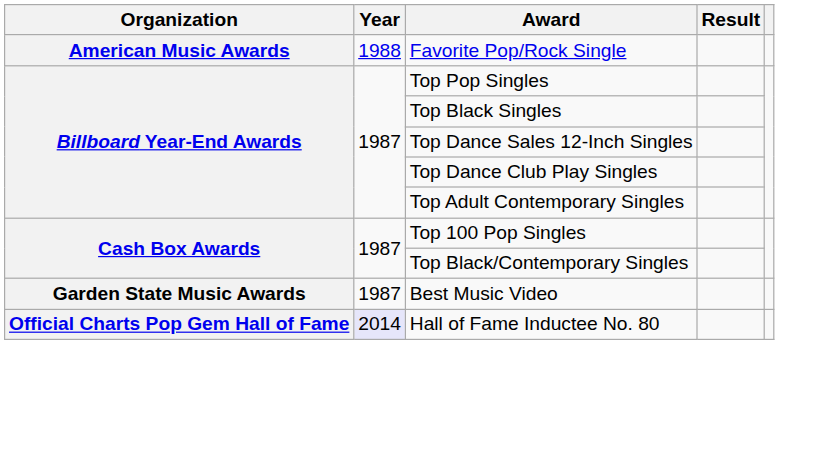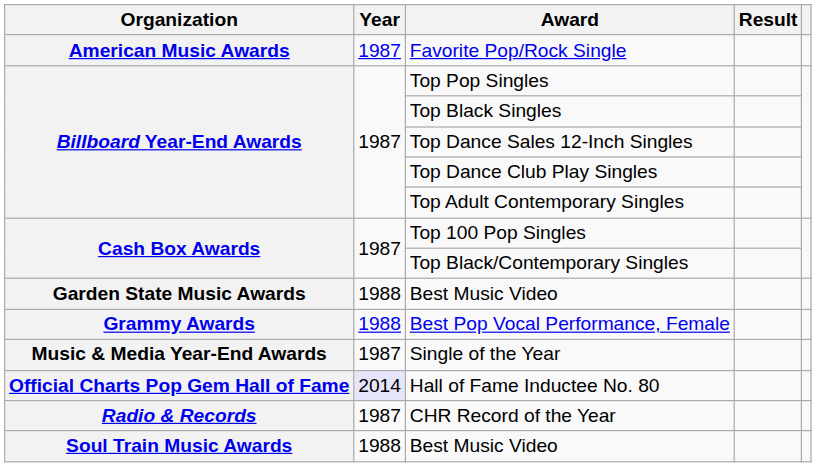 <table class="wikitable sortable plainrowheaders" style="text-align:center;">
 <tr>
 <th scope="col">Organization</th>
 <th scope="col">Year</th>
 <th scope="col">Award</th>
 <th>Result</th>
 <th class="unsortable"></th>
 </tr>
 <tr>
 <th scope="row"><a href='#'>American Music Awards</a></th>
-<td><a href='#'>1988</a></td>
+<td><a href='#'>1987</a></td>
 <td align="left"><a href='#'>Favorite Pop/Rock Single</a></td>
 <td></td>
 <td></td>
 </tr>
 <tr>
 <th rowspan="5" scope="row"><a href='#'><em>Billboard</em> Year-End Awards</a></th>
 <td rowspan="5">1987</td>
 <td align="left">Top Pop Singles</td>
 <td></td>
 <td rowspan="5"></td>
 </tr>
 <tr>
 <td align="left">Top Black Singles</td>
 <td></td>
 </tr>
 <tr>
 <td align="left">Top Dance Sales 12-Inch Singles</td>
 <td></td>
 </tr>
 <tr>
 <td align="left">Top Dance Club Play Singles</td>
 <td></td>
 </tr>
 <tr>
 <td align="left">Top Adult Contemporary Singles</td>
 <td></td>
 </tr>
 <tr>
 <th rowspan="2" scope="row"><a href='#'>Cash Box Awards</a></th>
 <td rowspan="2">1987</td>
 <td align="left">Top 100 Pop Singles</td>
 <td></td>
 <td rowspan="2"></td>
 </tr>
 <tr>
 <td align="left">Top Black/Contemporary Singles</td>
 <td></td>
 </tr>
 <tr>
 <th scope="row">Garden State Music Awards</th>
+<td>1988</td>
+<td align="left">Best Music Video</td>
+<td></td>
+<td></td>
+</tr>
+<tr>
+<th scope="row"><a href='#'>Grammy Awards</a></th>
+<td><a href='#'>1988</a></td>
+<td align="left"><a href='#'>Best Pop Vocal Performance, Female</a></td>
+<td></td>
+<td></td>
+</tr>
+<tr>
+<th scope="row">Music & Media Year-End Awards</th>
 <td>1987</td>
-<td align="left">Best Music Video</td>
+<td align="left">Single of the Year</td>
 <td></td>
 <td></td>
 </tr>
 <tr>
 <th scope="row"><a href='#'>Official Charts Pop Gem Hall of Fame</a></th>
 <td style="background: lavender;">2014</td>
 <td align="left">Hall of Fame Inductee No. 80</td>
 <td></td>
 <td></td>
 </tr>
+<tr>
+<th scope="row"><em><a href='#'>Radio & Records</a></em></th>
+<td>1987</td>
+<td align="left">CHR Record of the Year</td>
+<td></td>
+<td></td>
+</tr>
+<tr>
+<th scope="row"><a href='#'>Soul Train Music Awards</a></th>
+<td>1988</td>
+<td align="left">Best Music Video</td>
+<td></td>
+<td></td>
+</tr>
 </table>
